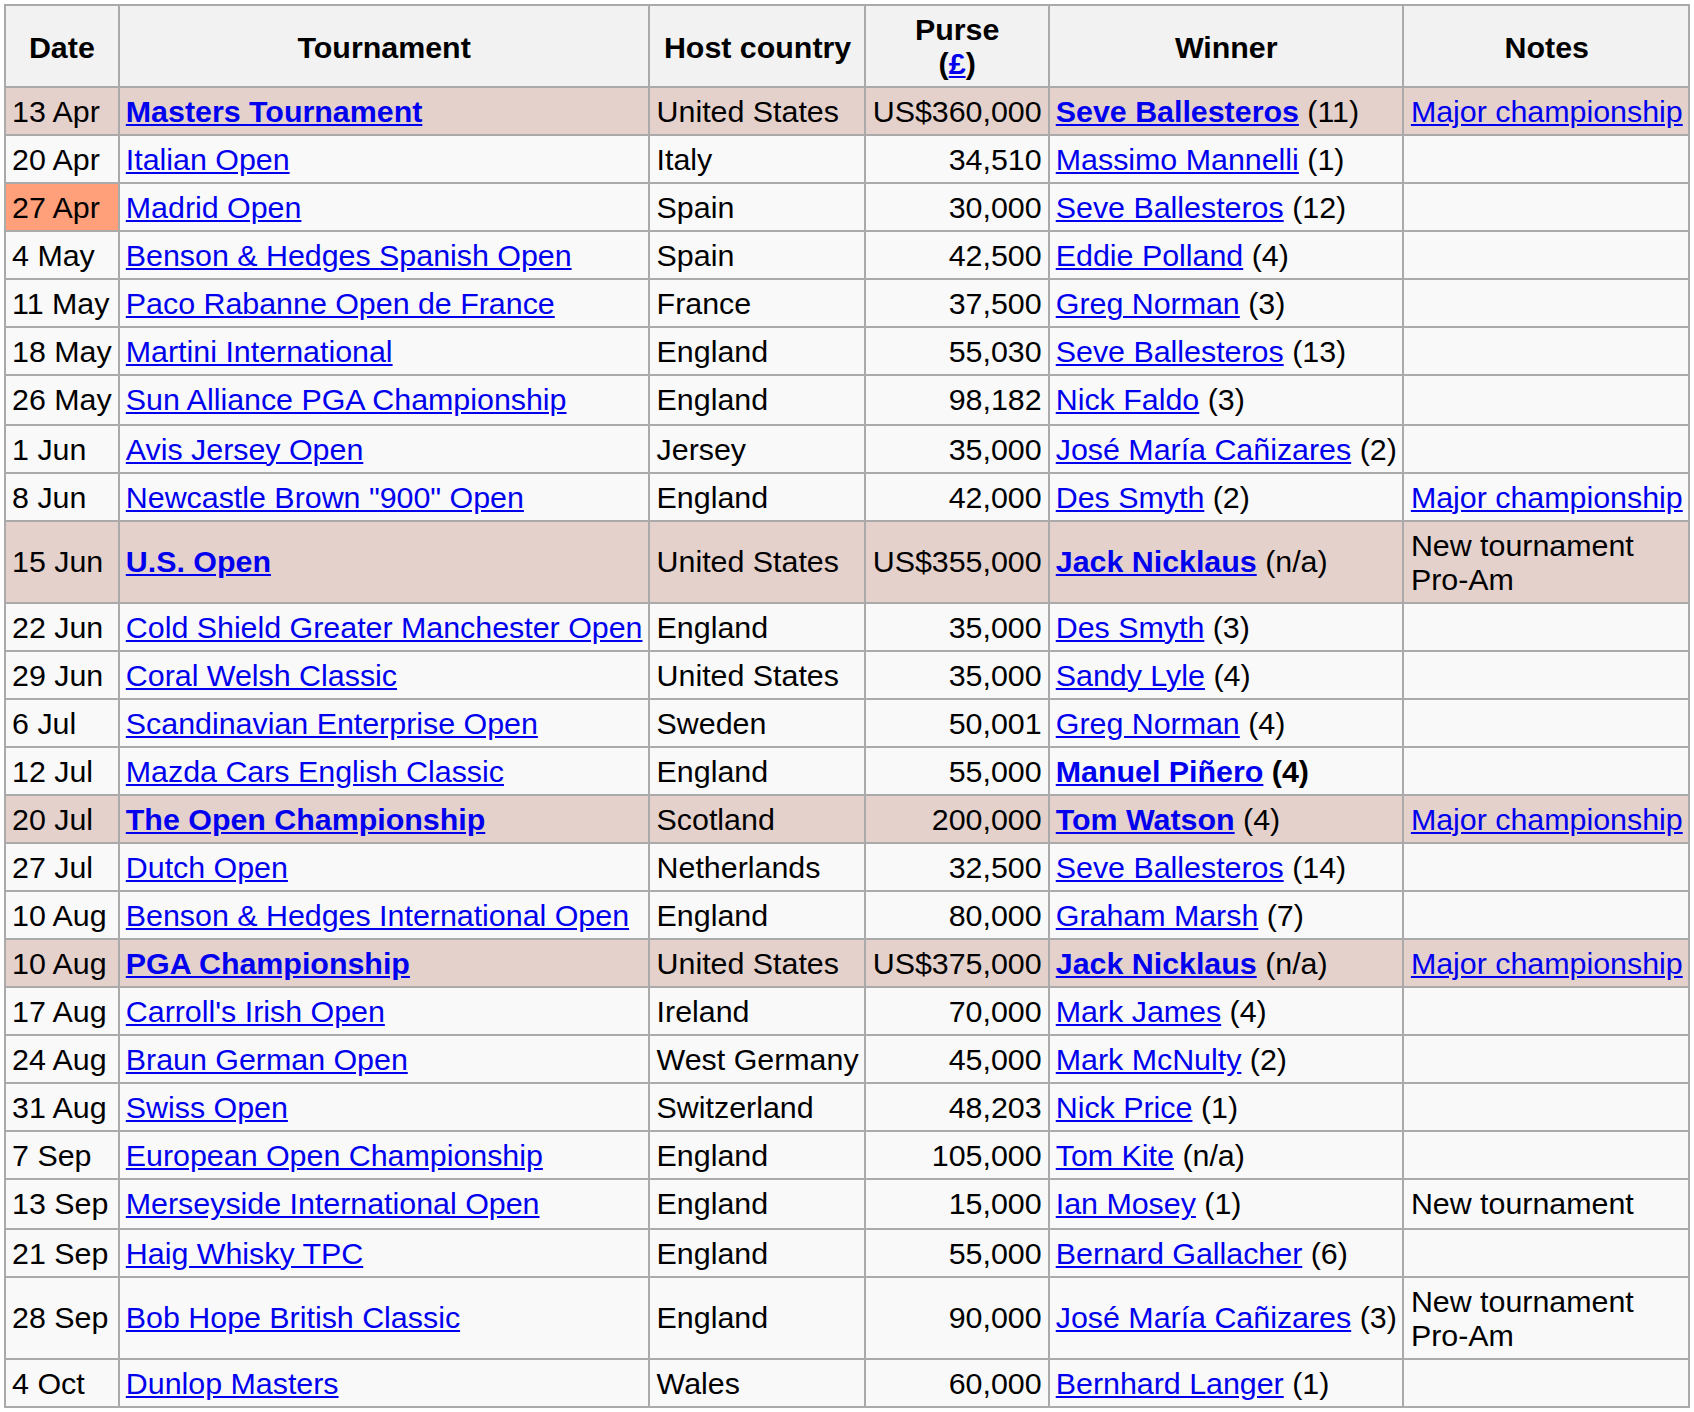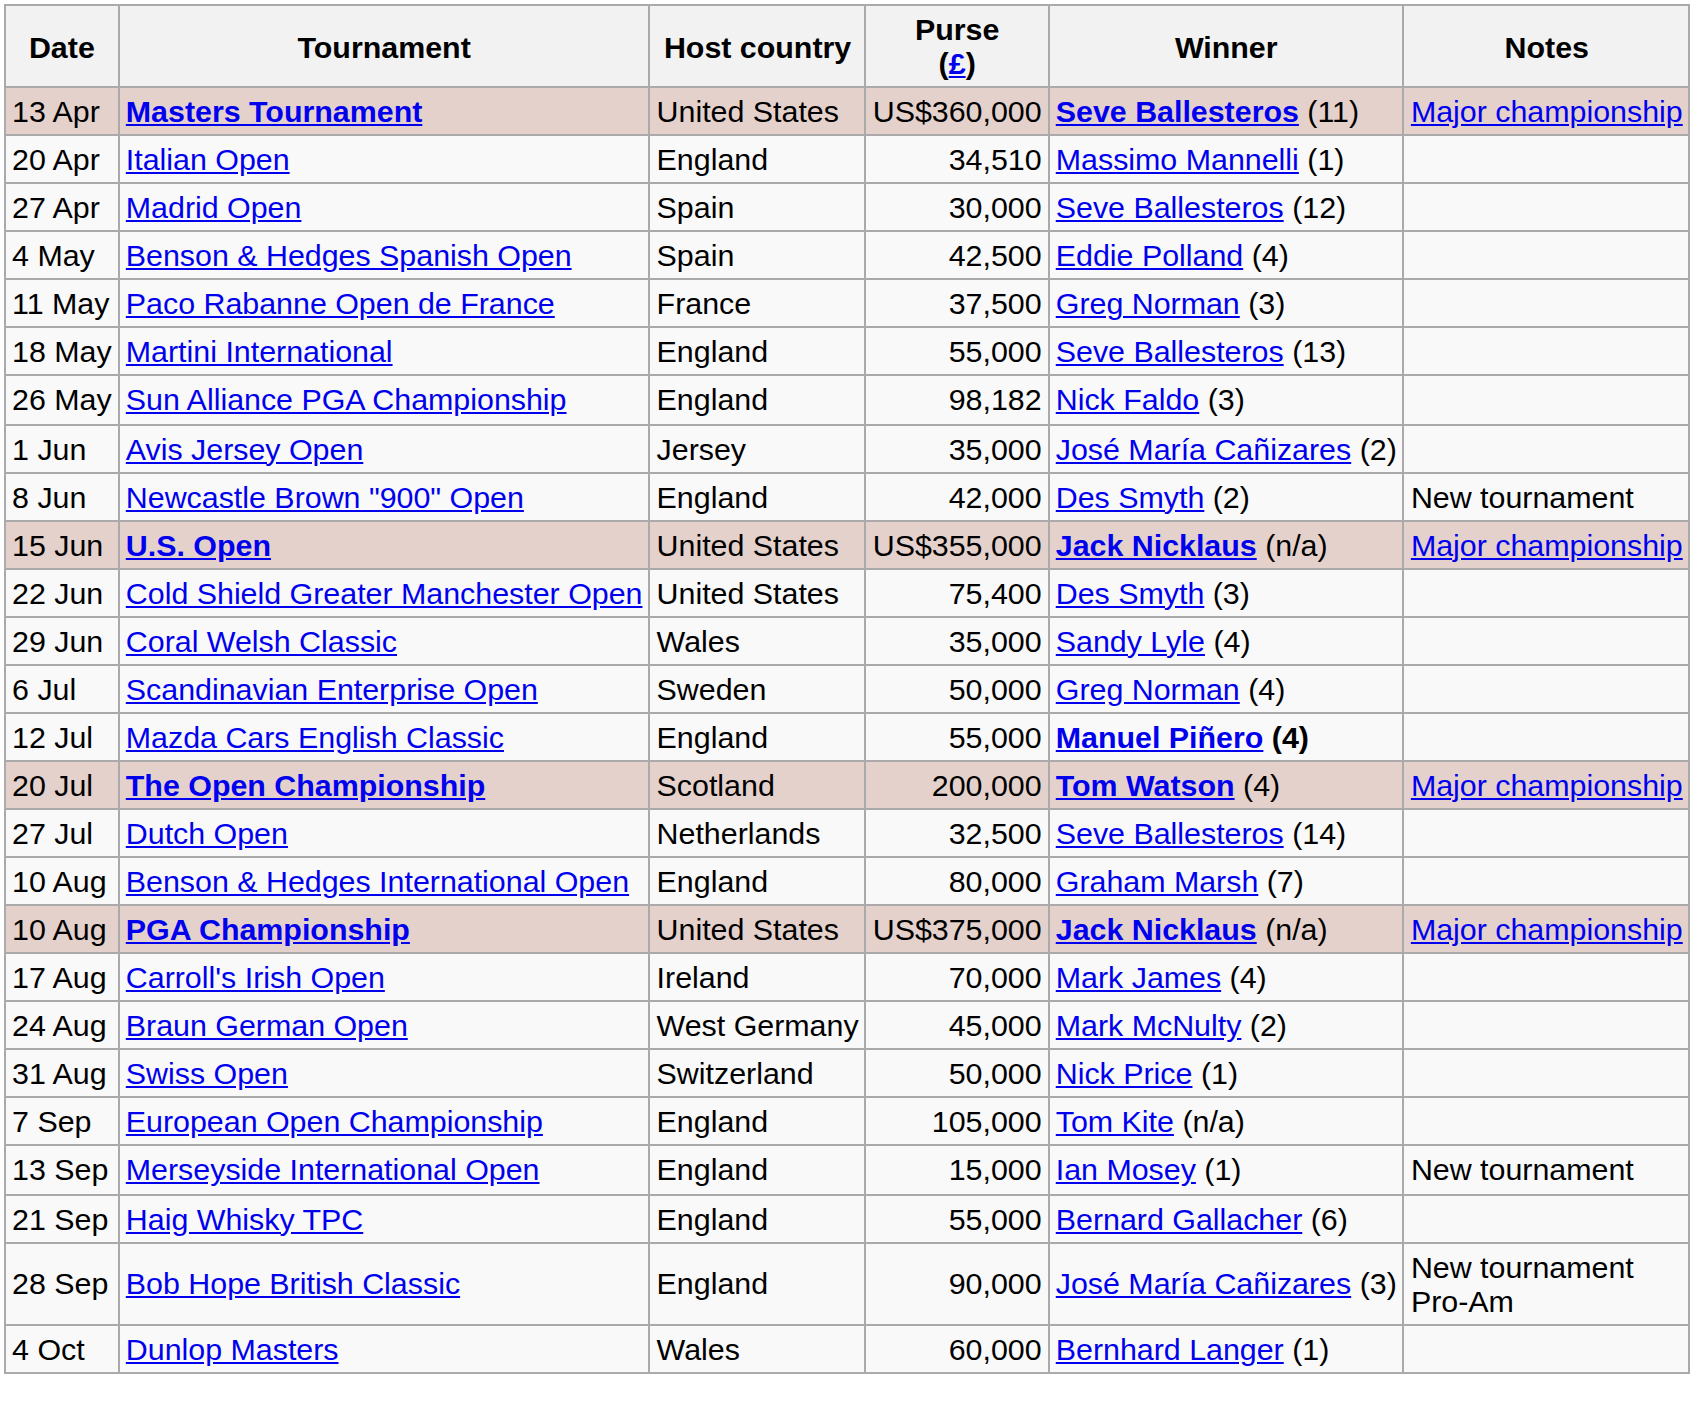 <table class="wikitable" style="font-size:95%">
 <tr>
 <th>Date</th>
 <th>Tournament</th>
 <th>Host country</th>
 <th>Purse<br>(<a href='#'>£</a>)</th>
 <th>Winner</th>
 <th>Notes</th>
 </tr>
 <tr style="background:#e5d1cb;">
 <td>13 Apr</td>
 <td><strong><a href='#'>Masters Tournament</a></strong></td>
 <td>United States</td>
 <td align=right>US$360,000</td>
 <td> <strong><a href='#'>Seve Ballesteros</a></strong> (11)</td>
 <td><a href='#'>Major championship</a></td>
 </tr>
 <tr>
 <td>20 Apr</td>
 <td><a href='#'>Italian Open</a></td>
-<td>Italy</td>
+<td>England</td>
 <td align=right>34,510</td>
 <td> <a href='#'>Massimo Mannelli</a> (1)</td>
 <td></td>
 </tr>
 <tr>
-<td style="background: lightsalmon;">27 Apr</td>
+<td>27 Apr</td>
 <td><a href='#'>Madrid Open</a></td>
 <td>Spain</td>
 <td align=right>30,000</td>
 <td> <a href='#'>Seve Ballesteros</a> (12)</td>
 <td></td>
 </tr>
 <tr>
 <td>4 May</td>
 <td><a href='#'>Benson & Hedges Spanish Open</a></td>
 <td>Spain</td>
 <td align=right>42,500</td>
 <td> <a href='#'>Eddie Polland</a> (4)</td>
 <td></td>
 </tr>
 <tr>
 <td>11 May</td>
 <td><a href='#'>Paco Rabanne Open de France</a></td>
 <td>France</td>
 <td align=right>37,500</td>
 <td> <a href='#'>Greg Norman</a> (3)</td>
 <td></td>
 </tr>
 <tr>
 <td>18 May</td>
 <td><a href='#'>Martini International</a></td>
 <td>England</td>
-<td align=right>55,030</td>
+<td align=right>55,000</td>
 <td> <a href='#'>Seve Ballesteros</a> (13)</td>
 <td></td>
 </tr>
 <tr>
 <td>26 May</td>
 <td><a href='#'>Sun Alliance PGA Championship</a></td>
 <td>England</td>
 <td align=right>98,182</td>
 <td> <a href='#'>Nick Faldo</a> (3)</td>
 <td></td>
 </tr>
 <tr>
 <td>1 Jun</td>
 <td><a href='#'>Avis Jersey Open</a></td>
 <td>Jersey</td>
 <td align=right>35,000</td>
 <td> <a href='#'>José María Cañizares</a> (2)</td>
 <td></td>
 </tr>
 <tr>
 <td>8 Jun</td>
 <td><a href='#'>Newcastle Brown "900" Open</a></td>
 <td>England</td>
 <td align=right>42,000</td>
 <td> <a href='#'>Des Smyth</a> (2)</td>
-<td><a href='#'>Major championship</a></td>
+<td>New tournament</td>
 </tr>
 <tr style="background:#e5d1cb;">
 <td>15 Jun</td>
 <td><strong><a href='#'>U.S. Open</a></strong></td>
 <td>United States</td>
 <td align=right>US$355,000</td>
 <td> <strong><a href='#'>Jack Nicklaus</a></strong> (n/a)</td>
-<td>New tournament<br>Pro-Am</td>
+<td><a href='#'>Major championship</a></td>
 </tr>
 <tr>
 <td>22 Jun</td>
 <td><a href='#'>Cold Shield Greater Manchester Open</a></td>
-<td>England</td>
-<td align=right>35,000</td>
+<td>United States</td>
+<td align=right>75,400</td>
 <td> <a href='#'>Des Smyth</a> (3)</td>
 <td></td>
 </tr>
 <tr>
 <td>29 Jun</td>
 <td><a href='#'>Coral Welsh Classic</a></td>
-<td>United States</td>
+<td>Wales</td>
 <td align=right>35,000</td>
 <td> <a href='#'>Sandy Lyle</a> (4)</td>
 <td></td>
 </tr>
 <tr>
 <td>6 Jul</td>
 <td><a href='#'>Scandinavian Enterprise Open</a></td>
 <td>Sweden</td>
-<td align=right>50,001</td>
+<td align=right>50,000</td>
 <td> <a href='#'>Greg Norman</a> (4)</td>
 <td></td>
 </tr>
 <tr>
 <td>12 Jul</td>
 <td><a href='#'>Mazda Cars English Classic</a></td>
 <td>England</td>
 <td align=right>55,000</td>
 <td><strong> <a href='#'>Manuel Piñero</a> (4)</strong></td>
 <td></td>
 </tr>
 <tr style="background:#e5d1cb;">
 <td>20 Jul</td>
 <td><strong><a href='#'>The Open Championship</a></strong></td>
 <td>Scotland</td>
 <td align=right>200,000</td>
 <td> <strong><a href='#'>Tom Watson</a></strong> (4)</td>
 <td><a href='#'>Major championship</a></td>
 </tr>
 <tr>
 <td>27 Jul</td>
 <td><a href='#'>Dutch Open</a></td>
 <td>Netherlands</td>
 <td align=right>32,500</td>
 <td> <a href='#'>Seve Ballesteros</a> (14)</td>
 <td></td>
 </tr>
 <tr>
 <td>10 Aug</td>
 <td><a href='#'>Benson & Hedges International Open</a></td>
 <td>England</td>
 <td align=right>80,000</td>
 <td> <a href='#'>Graham Marsh</a> (7)</td>
 <td></td>
 </tr>
 <tr style="background:#e5d1cb;">
 <td>10 Aug</td>
 <td><strong><a href='#'>PGA Championship</a></strong></td>
 <td>United States</td>
 <td align=right>US$375,000</td>
 <td> <strong><a href='#'>Jack Nicklaus</a></strong> (n/a)</td>
 <td><a href='#'>Major championship</a></td>
 </tr>
 <tr>
 <td>17 Aug</td>
 <td><a href='#'>Carroll's Irish Open</a></td>
 <td>Ireland</td>
 <td align=right>70,000</td>
 <td> <a href='#'>Mark James</a> (4)</td>
 <td></td>
 </tr>
 <tr>
 <td>24 Aug</td>
 <td><a href='#'>Braun German Open</a></td>
 <td>West Germany</td>
 <td align=right>45,000</td>
 <td> <a href='#'>Mark McNulty</a> (2)</td>
 <td></td>
 </tr>
 <tr>
 <td>31 Aug</td>
 <td><a href='#'>Swiss Open</a></td>
 <td>Switzerland</td>
-<td align=right>48,203</td>
+<td align=right>50,000</td>
 <td> <a href='#'>Nick Price</a> (1)</td>
 <td></td>
 </tr>
 <tr>
 <td>7 Sep</td>
 <td><a href='#'>European Open Championship</a></td>
 <td>England</td>
 <td align=right>105,000</td>
 <td> <a href='#'>Tom Kite</a> (n/a)</td>
 <td></td>
 </tr>
 <tr>
 <td>13 Sep</td>
 <td><a href='#'>Merseyside International Open</a></td>
 <td>England</td>
 <td align=right>15,000</td>
 <td> <a href='#'>Ian Mosey</a> (1)</td>
 <td>New tournament</td>
 </tr>
 <tr>
 <td>21 Sep</td>
 <td><a href='#'>Haig Whisky TPC</a></td>
 <td>England</td>
 <td align=right>55,000</td>
 <td> <a href='#'>Bernard Gallacher</a> (6)</td>
 <td></td>
 </tr>
 <tr>
 <td>28 Sep</td>
 <td><a href='#'>Bob Hope British Classic</a></td>
 <td>England</td>
 <td align=right>90,000</td>
 <td> <a href='#'>José María Cañizares</a> (3)</td>
 <td>New tournament<br>Pro-Am</td>
 </tr>
 <tr>
 <td>4 Oct</td>
 <td><a href='#'>Dunlop Masters</a></td>
 <td>Wales</td>
 <td align=right>60,000</td>
 <td> <a href='#'>Bernhard Langer</a> (1)</td>
 <td></td>
 </tr>
 </table>
